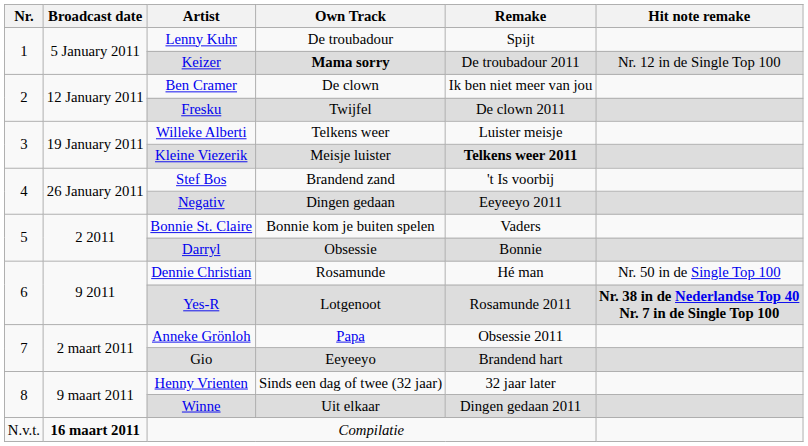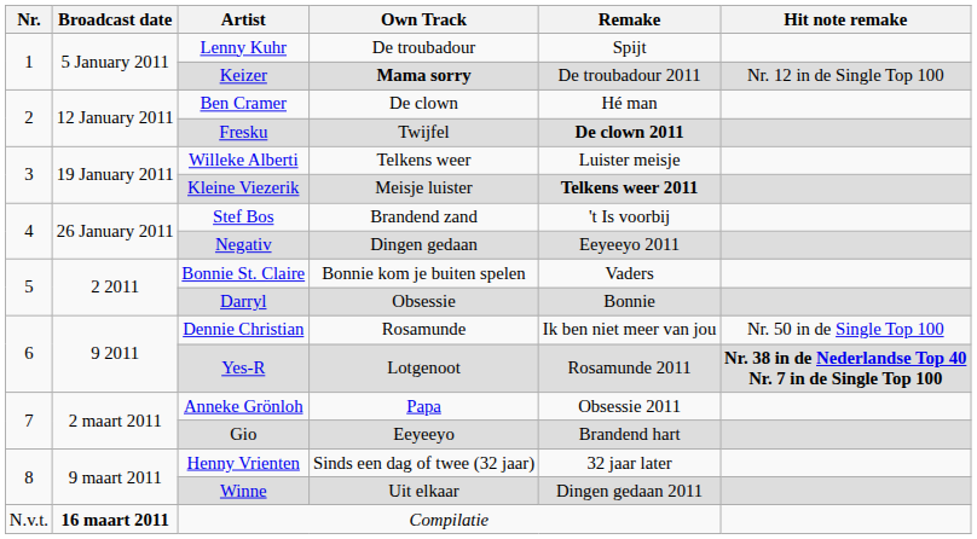 <table class="wikitable">
 <tr>
 <th>Nr.</th>
 <th>Broadcast date</th>
 <th>Artist</th>
 <th>Own Track</th>
 <th>Remake</th>
 <th>Hit note remake</th>
 </tr>
 <tr>
 <td rowspan=2 align="center">1</td>
 <td rowspan=2 align="center">5 January 2011</td>
 <td align="center"><a href='#'>Lenny Kuhr</a></td>
 <td align="center">De troubadour</td>
 <td align="center">Spijt</td>
 <td align="center"></td>
 </tr>
 <tr bgcolor=DDDDDD>
 <td align="center"><a href='#'>Keizer</a></td>
 <td align="center"><strong>Mama sorry</strong></td>
 <td align="center">De troubadour 2011</td>
 <td align="center">Nr. 12 in de Single Top 100</td>
 </tr>
 <tr>
 <td rowspan=2 align="center">2</td>
 <td rowspan=2 align="center">12 January 2011</td>
 <td align="center"><a href='#'>Ben Cramer</a></td>
 <td align="center">De clown</td>
-<td align="center">Ik ben niet meer van jou</td>
+<td align="center">Hé man</td>
 <td align="center"></td>
 </tr>
 <tr bgcolor=DDDDDD>
 <td align="center"><a href='#'>Fresku</a></td>
 <td align="center">Twijfel</td>
-<td align="center">De clown 2011</td>
+<td align="center"><strong>De clown 2011</strong></td>
 <td align="center"></td>
 </tr>
 <tr>
 <td rowspan=2 align="center">3</td>
 <td rowspan=2 align="center">19 January 2011</td>
 <td align="center"><a href='#'>Willeke Alberti</a></td>
 <td align="center">Telkens weer</td>
 <td align="center">Luister meisje</td>
 <td align="center"></td>
 </tr>
 <tr bgcolor=DDDDDD>
 <td align="center"><a href='#'>Kleine Viezerik</a></td>
 <td align="center">Meisje luister</td>
 <td align="center"><strong>Telkens weer 2011</strong></td>
 <td align="center"></td>
 </tr>
 <tr>
 <td rowspan=2 align="center">4</td>
 <td rowspan=2 align="center">26 January 2011</td>
 <td align="center"><a href='#'>Stef Bos</a></td>
 <td align="center">Brandend zand</td>
 <td align="center">'t Is voorbij</td>
 <td align="center"></td>
 </tr>
 <tr bgcolor=DDDDDD>
 <td align="center"><a href='#'>Negativ</a></td>
 <td align="center">Dingen gedaan</td>
 <td align="center">Eeyeeyo 2011</td>
 <td align="center"></td>
 </tr>
 <tr>
 <td rowspan=2 align="center">5</td>
 <td rowspan=2 align="center">2  2011</td>
 <td align="center"><a href='#'>Bonnie St. Claire</a></td>
 <td align="center">Bonnie kom je buiten spelen</td>
 <td align="center">Vaders</td>
 <td align="center"></td>
 </tr>
 <tr bgcolor=DDDDDD>
 <td align="center"><a href='#'>Darryl</a></td>
 <td align="center">Obsessie</td>
 <td align="center">Bonnie</td>
 <td align="center"></td>
 </tr>
 <tr>
 <td rowspan=2 align="center">6</td>
 <td rowspan=2 align="center">9  2011</td>
 <td align="center"><a href='#'>Dennie Christian</a></td>
 <td align="center">Rosamunde</td>
-<td align="center">Hé man</td>
+<td align="center">Ik ben niet meer van jou</td>
 <td align="center">Nr. 50 in de <a href='#'>Single Top 100</a></td>
 </tr>
 <tr bgcolor=DDDDDD>
 <td align="center"><a href='#'>Yes-R</a></td>
 <td align="center">Lotgenoot</td>
 <td align="center">Rosamunde 2011</td>
 <td align="center"><strong>Nr. 38 in de <a href='#'>Nederlandse Top 40</a><br> Nr. 7 in de Single Top 100</strong></td>
 </tr>
 <tr>
 <td rowspan=2 align="center">7</td>
 <td rowspan=2 align="center">2 maart 2011</td>
 <td align="center"><a href='#'>Anneke Grönloh</a></td>
 <td align="center"><a href='#'>Papa</a></td>
 <td align="center">Obsessie 2011</td>
 <td align="center"></td>
 </tr>
 <tr bgcolor=DDDDDD>
 <td align="center">Gio</td>
 <td align="center">Eeyeeyo</td>
 <td align="center">Brandend hart</td>
 <td align="center"></td>
 </tr>
 <tr>
 <td rowspan=2 align="center">8</td>
 <td rowspan=2 align="center">9 maart 2011</td>
 <td align="center"><a href='#'>Henny Vrienten</a></td>
 <td align="center">Sinds een dag of twee (32 jaar)</td>
 <td align="center">32 jaar later</td>
 <td align="center"></td>
 </tr>
 <tr bgcolor=DDDDDD>
 <td align="center"><a href='#'>Winne</a></td>
 <td align="center">Uit elkaar</td>
 <td align="center">Dingen gedaan 2011</td>
 <td align="center"></td>
 </tr>
 <tr>
 <td align="center">N.v.t.</td>
 <td align="center"><strong>16 maart 2011</strong></td>
 <td colspan="3" align="center"><em>Compilatie</em></td>
 <td align="center"></td>
 </tr>
 </table>
